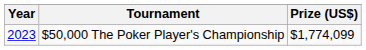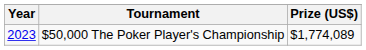 <table class="wikitable">
 <tr>
 </tr>
 <tr>
 <th>Year</th>
 <th>Tournament</th>
 <th>Prize (US$)</th>
 </tr>
 <tr>
 <td><a href='#'>2023</a></td>
 <td>$50,000 The Poker Player's Championship</td>
-<td>$1,774,099</td>
+<td>$1,774,089</td>
 </tr>
 </table>
